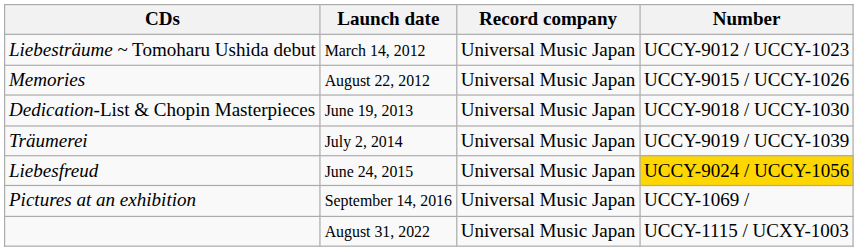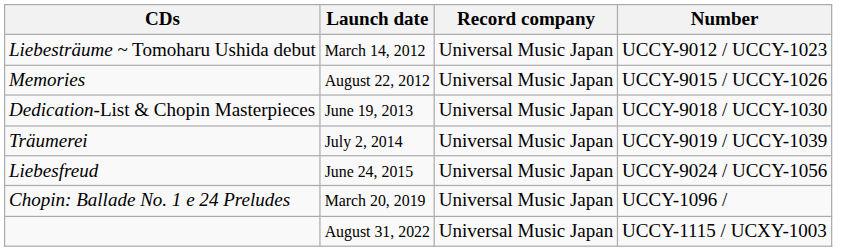 <table class="wikitable">
 <tr>
 <th>CDs</th>
 <th>Launch date</th>
 <th>Record company</th>
 <th>Number</th>
 </tr>
 <tr>
 <td><em>Liebesträume</em> ~ Tomoharu Ushida debut</td>
 <td><small>March 14, 2012</small></td>
 <td>Universal Music Japan</td>
 <td>UCCY-9012 / UCCY-1023</td>
 </tr>
 <tr>
 <td><em>Memories</em></td>
 <td><small> August 22, 2012</small></td>
 <td>Universal Music Japan</td>
 <td>UCCY-9015 / UCCY-1026</td>
 </tr>
 <tr>
 <td><em>Dedication</em>-List & Chopin Masterpieces</td>
 <td><small>June 19, 2013</small></td>
 <td>Universal Music Japan</td>
 <td>UCCY-9018 / UCCY-1030</td>
 </tr>
 <tr>
 <td><em>Träumerei</em></td>
 <td><small>July 2, 2014</small></td>
 <td>Universal Music Japan</td>
 <td>UCCY-9019 / UCCY-1039</td>
 </tr>
 <tr>
 <td><em>Liebesfreud</em></td>
 <td><small>June 24, 2015</small></td>
 <td>Universal Music Japan</td>
-<td style="background: gold;">UCCY-9024 / UCCY-1056</td>
+<td>UCCY-9024 / UCCY-1056</td>
 </tr>
 <tr>
-<td><em>Pictures at an exhibition</em></td>
-<td><small>September 14, 2016</small></td>
+<td><em>Chopin: Ballade No. 1 e 24 Preludes</em></td>
+<td><small>March 20, 2019</small></td>
 <td>Universal Music Japan</td>
-<td>UCCY-1069 /</td>
+<td>UCCY-1096 /</td>
 </tr>
 <tr>
 <td></td>
 <td><small>August 31, 2022</small></td>
 <td>Universal Music Japan</td>
 <td>UCCY-1115 / UCXY-1003</td>
 </tr>
 </table>
